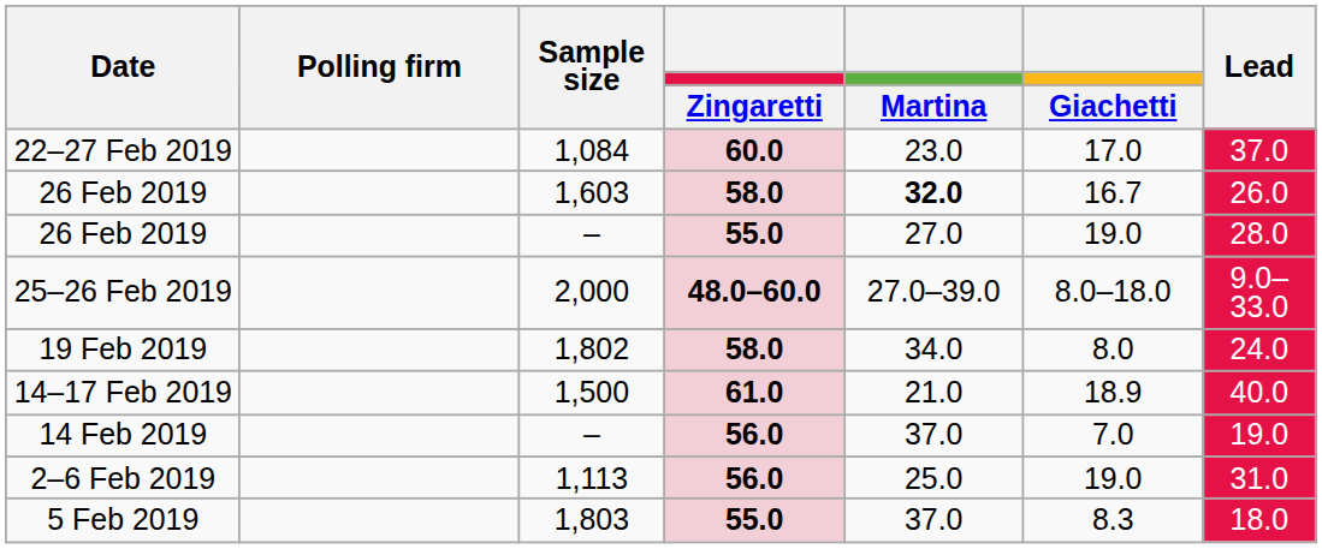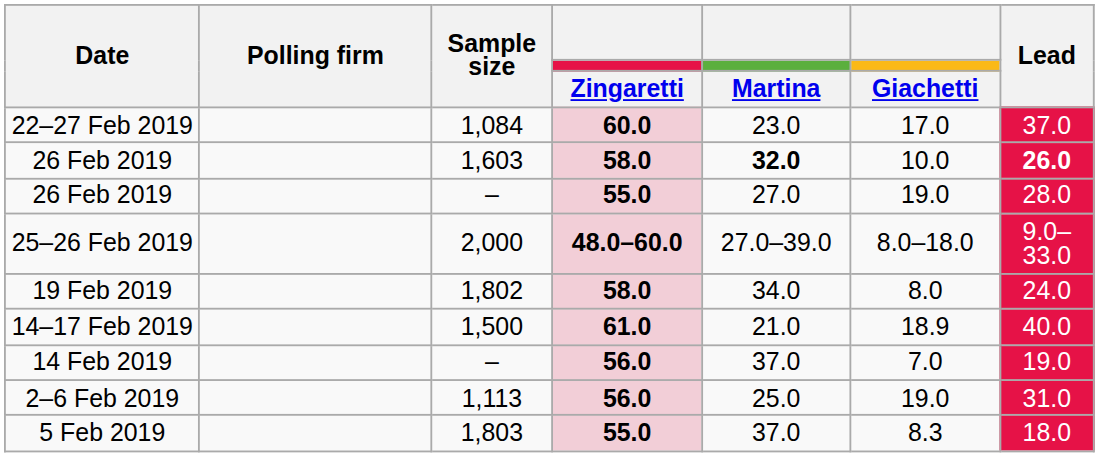 <table class="wikitable" style="text-align:center;font-size:85%;line-height:13px">
 <tr style="height:30px; background-color:#E9E9E9">
 <th style="width:100px;" rowspan="3">Date</th>
 <th style="width:120px;" rowspan="3">Polling firm</th>
 <th style="width:60px;" rowspan="3">Sample size</th>
 <th style="width:60px;"></th>
 <th style="width:60px;"></th>
 <th style="width:60px;"></th>
 <th style="width:45px;" rowspan="3">Lead</th>
 </tr>
 <tr>
 <th style="color:inherit;background:#E61247;"></th>
 <th style="color:inherit;background:#5BAF3E;"></th>
 <th style="color:inherit;background:#FBB917;"></th>
 </tr>
 <tr>
 <th style="width:75px;"><a href='#'>Zingaretti</a></th>
 <th style="width:75px;"><a href='#'>Martina</a></th>
 <th style="width:75px;"><a href='#'>Giachetti</a></th>
 </tr>
 <tr>
 <td>22–27 Feb 2019</td>
 <td></td>
 <td>1,084</td>
 <td style="background:#F2CED7"><strong>60.0</strong></td>
 <td>23.0</td>
 <td>17.0</td>
 <td style="background:#E61247; color:white;">37.0</td>
 </tr>
 <tr>
 <td>26 Feb 2019</td>
 <td></td>
 <td>1,603</td>
 <td style="background:#F2CED7"><strong>58.0</strong></td>
 <td><strong>32.0</strong></td>
-<td>16.7</td>
-<td style="background:#E61247; color:white;">26.0</td>
+<td>10.0</td>
+<td style="background:#E61247; color:white;"><strong>26.0</strong></td>
 </tr>
 <tr>
 <td>26 Feb 2019</td>
 <td></td>
 <td>–</td>
 <td style="background:#F2CED7"><strong>55.0</strong></td>
 <td>27.0</td>
 <td>19.0</td>
 <td style="background:#E61247; color:white;">28.0</td>
 </tr>
 <tr>
 <td>25–26 Feb 2019</td>
 <td></td>
 <td>2,000</td>
 <td style="background:#F2CED7"><strong>48.0–60.0</strong></td>
 <td>27.0–39.0</td>
 <td>8.0–18.0</td>
 <td style="background:#E61247; color:white;">9.0–33.0</td>
 </tr>
 <tr>
 <td>19 Feb 2019</td>
 <td></td>
 <td>1,802</td>
 <td style="background:#F2CED7"><strong>58.0</strong></td>
 <td>34.0</td>
 <td>8.0</td>
 <td style="background:#E61247; color:white;">24.0</td>
 </tr>
 <tr>
 <td>14–17 Feb 2019</td>
 <td></td>
 <td>1,500</td>
 <td style="background:#F2CED7"><strong>61.0</strong></td>
 <td>21.0</td>
 <td>18.9</td>
 <td style="background:#E61247; color:white;">40.0</td>
 </tr>
 <tr>
 <td>14 Feb 2019</td>
 <td></td>
 <td>–</td>
 <td style="background:#F2CED7"><strong>56.0</strong></td>
 <td>37.0</td>
 <td>7.0</td>
 <td style="background:#E61247; color:white;">19.0</td>
 </tr>
 <tr>
 <td>2–6 Feb 2019</td>
 <td></td>
 <td>1,113</td>
 <td style="background:#F2CED7"><strong>56.0</strong></td>
 <td>25.0</td>
 <td>19.0</td>
 <td style="background:#E61247; color:white;">31.0</td>
 </tr>
 <tr>
 <td>5 Feb 2019</td>
 <td></td>
 <td>1,803</td>
 <td style="background:#F2CED7"><strong>55.0</strong></td>
 <td>37.0</td>
 <td>8.3</td>
 <td style="background:#E61247; color:white;">18.0</td>
 </tr>
 </table>
